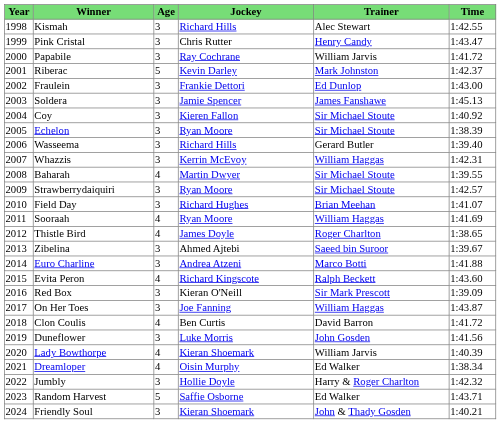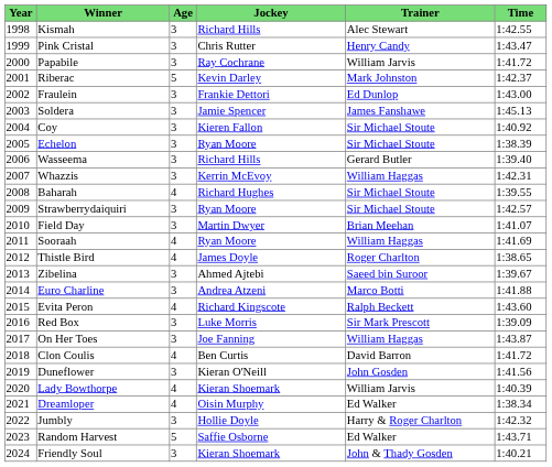 <table class = "sortable" | border="1" style="border-collapse: collapse; font-size:90%">
 <tr bgcolor="#77dd77" align="center">
 <th style="width:36px"><strong>Year</strong></th>
 <th style="width:160px"><strong>Winner</strong></th>
 <th style="width:30px"><strong>Age</strong></th>
 <th style="width:180px"><strong>Jockey</strong></th>
 <th style="width:180px"><strong>Trainer</strong></th>
 <th style="width:60px"><strong>Time</strong></th>
 </tr>
 <tr>
 <td>1998</td>
 <td>Kismah</td>
 <td>3</td>
 <td><a href='#'>Richard Hills</a></td>
 <td>Alec Stewart</td>
 <td>1:42.55</td>
 </tr>
 <tr>
 <td>1999</td>
 <td>Pink Cristal</td>
 <td>3</td>
 <td>Chris Rutter</td>
 <td><a href='#'>Henry Candy</a></td>
 <td>1:43.47</td>
 </tr>
 <tr>
 <td>2000</td>
 <td>Papabile</td>
 <td>3</td>
 <td><a href='#'>Ray Cochrane</a></td>
 <td>William Jarvis</td>
 <td>1:41.72</td>
 </tr>
 <tr>
 <td>2001</td>
 <td>Riberac</td>
 <td>5</td>
 <td><a href='#'>Kevin Darley</a></td>
 <td><a href='#'>Mark Johnston</a></td>
 <td>1:42.37</td>
 </tr>
 <tr>
 <td>2002</td>
 <td>Fraulein</td>
 <td>3</td>
 <td><a href='#'>Frankie Dettori</a></td>
 <td><a href='#'>Ed Dunlop</a></td>
 <td>1:43.00</td>
 </tr>
 <tr>
 <td>2003</td>
 <td>Soldera</td>
 <td>3</td>
 <td><a href='#'>Jamie Spencer</a></td>
 <td><a href='#'>James Fanshawe</a></td>
 <td>1:45.13</td>
 </tr>
 <tr>
 <td>2004</td>
 <td>Coy</td>
 <td>3</td>
 <td><a href='#'>Kieren Fallon</a></td>
 <td><a href='#'>Sir Michael Stoute</a></td>
 <td>1:40.92</td>
 </tr>
 <tr>
 <td>2005</td>
 <td><a href='#'>Echelon</a></td>
 <td>3</td>
 <td><a href='#'>Ryan Moore</a></td>
 <td><a href='#'>Sir Michael Stoute</a></td>
 <td>1:38.39</td>
 </tr>
 <tr>
 <td>2006</td>
 <td>Wasseema</td>
 <td>3</td>
 <td><a href='#'>Richard Hills</a></td>
 <td>Gerard Butler</td>
 <td>1:39.40</td>
 </tr>
 <tr>
 <td>2007</td>
 <td>Whazzis</td>
 <td>3</td>
 <td><a href='#'>Kerrin McEvoy</a></td>
 <td><a href='#'>William Haggas</a></td>
 <td>1:42.31</td>
 </tr>
 <tr>
 <td>2008</td>
 <td>Baharah</td>
 <td>4</td>
-<td><a href='#'>Martin Dwyer</a></td>
+<td><a href='#'>Richard Hughes</a></td>
 <td><a href='#'>Sir Michael Stoute</a></td>
 <td>1:39.55</td>
 </tr>
 <tr>
 <td>2009</td>
 <td>Strawberrydaiquiri</td>
 <td>3</td>
 <td><a href='#'>Ryan Moore</a></td>
 <td><a href='#'>Sir Michael Stoute</a></td>
 <td>1:42.57</td>
 </tr>
 <tr>
 <td>2010</td>
 <td>Field Day</td>
 <td>3</td>
-<td><a href='#'>Richard Hughes</a></td>
+<td><a href='#'>Martin Dwyer</a></td>
 <td><a href='#'>Brian Meehan</a></td>
 <td>1:41.07</td>
 </tr>
 <tr>
 <td>2011</td>
 <td>Sooraah</td>
 <td>4</td>
 <td><a href='#'>Ryan Moore</a></td>
 <td><a href='#'>William Haggas</a></td>
 <td>1:41.69</td>
 </tr>
 <tr>
 <td>2012</td>
 <td>Thistle Bird</td>
 <td>4</td>
 <td><a href='#'>James Doyle</a></td>
 <td><a href='#'>Roger Charlton</a></td>
 <td>1:38.65</td>
 </tr>
 <tr>
 <td>2013</td>
 <td>Zibelina</td>
 <td>3</td>
 <td>Ahmed Ajtebi</td>
 <td><a href='#'>Saeed bin Suroor</a></td>
 <td>1:39.67</td>
 </tr>
 <tr>
 <td>2014</td>
 <td><a href='#'>Euro Charline</a></td>
 <td>3</td>
 <td><a href='#'>Andrea Atzeni</a></td>
 <td><a href='#'>Marco Botti</a></td>
 <td>1:41.88</td>
 </tr>
 <tr>
 <td>2015</td>
 <td>Evita Peron</td>
 <td>4</td>
 <td><a href='#'>Richard Kingscote</a></td>
 <td><a href='#'>Ralph Beckett</a></td>
 <td>1:43.60</td>
 </tr>
 <tr>
 <td>2016</td>
 <td>Red Box</td>
 <td>3</td>
-<td>Kieran O'Neill</td>
+<td><a href='#'>Luke Morris</a></td>
 <td><a href='#'>Sir Mark Prescott</a></td>
 <td>1:39.09</td>
 </tr>
 <tr>
 <td>2017</td>
 <td>On Her Toes</td>
 <td>3</td>
 <td><a href='#'>Joe Fanning</a></td>
 <td><a href='#'>William Haggas</a></td>
 <td>1:43.87</td>
 </tr>
 <tr>
 <td>2018</td>
 <td>Clon Coulis</td>
 <td>4</td>
 <td>Ben Curtis</td>
 <td>David Barron</td>
 <td>1:41.72</td>
 </tr>
 <tr>
 <td>2019</td>
 <td>Duneflower</td>
 <td>3</td>
-<td><a href='#'>Luke Morris</a></td>
+<td>Kieran O'Neill</td>
 <td><a href='#'>John Gosden</a></td>
 <td>1:41.56</td>
 </tr>
 <tr>
 <td>2020</td>
 <td><a href='#'>Lady Bowthorpe</a></td>
 <td>4</td>
 <td><a href='#'>Kieran Shoemark</a></td>
 <td>William Jarvis</td>
 <td>1:40.39</td>
 </tr>
 <tr>
 <td>2021</td>
 <td><a href='#'>Dreamloper</a></td>
 <td>4</td>
 <td><a href='#'>Oisin Murphy</a></td>
 <td>Ed Walker</td>
 <td>1:38.34</td>
 </tr>
 <tr>
 <td>2022</td>
 <td>Jumbly</td>
 <td>3</td>
 <td><a href='#'>Hollie Doyle</a></td>
 <td>Harry & <a href='#'>Roger Charlton</a></td>
 <td>1:42.32</td>
 </tr>
 <tr>
 <td>2023</td>
 <td>Random Harvest</td>
 <td>5</td>
 <td><a href='#'>Saffie Osborne</a></td>
 <td>Ed Walker</td>
 <td>1:43.71</td>
 </tr>
 <tr>
 <td>2024</td>
 <td>Friendly Soul</td>
 <td>3</td>
 <td><a href='#'>Kieran Shoemark</a></td>
 <td><a href='#'>John</a> & <a href='#'>Thady Gosden</a></td>
 <td>1:40.21</td>
 </tr>
 </table>
